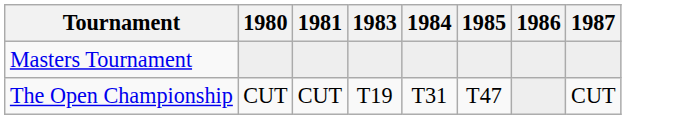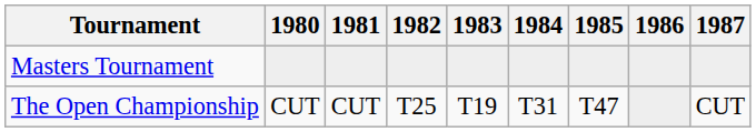 <table class="wikitable" style="font-size:95%;text-align:center;">
 <tr>
 <th>Tournament</th>
 <th>1980</th>
 <th>1981</th>
+<th>1982</th>
 <th>1983</th>
 <th>1984</th>
 <th>1985</th>
 <th>1986</th>
 <th>1987</th>
 </tr>
 <tr>
 <td align=left><a href='#'>Masters Tournament</a></td>
 <td style="background:#eeeeee;"></td>
 <td style="background:#eeeeee;"></td>
 <td style="background:#eeeeee;"></td>
 <td style="background:#eeeeee;"></td>
 <td style="background:#eeeeee;"></td>
 <td style="background:#eeeeee;"></td>
 <td style="background:#eeeeee;"></td>
+<td style="background:#eeeeee;"></td>
 </tr>
 <tr>
 <td align=left><a href='#'>The Open Championship</a></td>
 <td>CUT</td>
 <td>CUT</td>
+<td>T25</td>
 <td>T19</td>
 <td>T31</td>
 <td>T47</td>
 <td style="background:#eeeeee;"></td>
 <td>CUT</td>
 </tr>
 </table>
